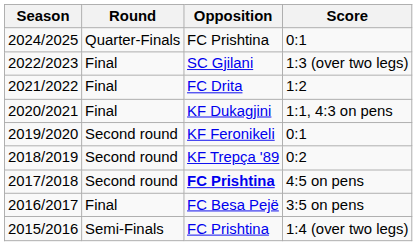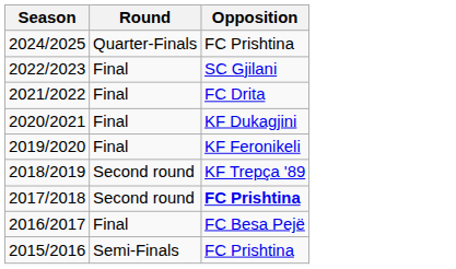 <table class="wikitable">
 <tr>
 <th>Season</th>
 <th>Round</th>
 <th>Opposition</th>
-<th>Score</th>
 </tr>
 <tr>
 <td>2024/2025</td>
 <td>Quarter-Finals</td>
 <td>FC Prishtina</td>
-<td>0:1</td>
 </tr>
 <tr>
 <td>2022/2023</td>
 <td>Final</td>
 <td><a href='#'>SC Gjilani</a></td>
-<td>1:3 (over two legs)</td>
 </tr>
 <tr>
 <td>2021/2022</td>
 <td>Final</td>
 <td><a href='#'>FC Drita</a></td>
-<td>1:2</td>
 </tr>
 <tr>
 <td>2020/2021</td>
 <td>Final</td>
 <td><a href='#'>KF Dukagjini</a></td>
-<td>1:1, 4:3 on pens</td>
 </tr>
 <tr>
 <td>2019/2020</td>
-<td>Second round</td>
+<td>Final</td>
 <td><a href='#'>KF Feronikeli</a></td>
-<td>0:1</td>
 </tr>
 <tr>
 <td>2018/2019</td>
 <td>Second round</td>
 <td><a href='#'>KF Trepça '89</a></td>
-<td>0:2</td>
 </tr>
 <tr>
 <td>2017/2018</td>
 <td>Second round</td>
 <td><strong><a href='#'>FC Prishtina</a></strong></td>
-<td>4:5 on pens</td>
 </tr>
 <tr>
 <td>2016/2017</td>
 <td>Final</td>
 <td><a href='#'>FC Besa Pejë</a></td>
-<td>3:5 on pens</td>
 </tr>
 <tr>
 <td>2015/2016</td>
 <td>Semi-Finals</td>
 <td><a href='#'>FC Prishtina</a></td>
-<td>1:4 (over two legs)</td>
 </tr>
 </table>
